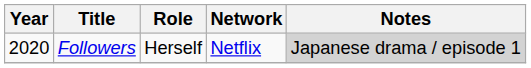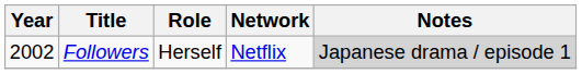 <table class="wikitable sortable">
 <tr>
 <th>Year</th>
 <th>Title</th>
 <th>Role</th>
 <th>Network</th>
 <th class="unsortable">Notes</th>
 </tr>
 <tr>
-<td>2020</td>
+<td>2002</td>
 <td><em><a href='#'>Followers</a></em></td>
 <td>Herself</td>
 <td><a href='#'>Netflix</a></td>
 <td style="background: lightgrey;">Japanese drama / episode 1</td>
 </tr>
 <tr>
 </tr>
 </table>
